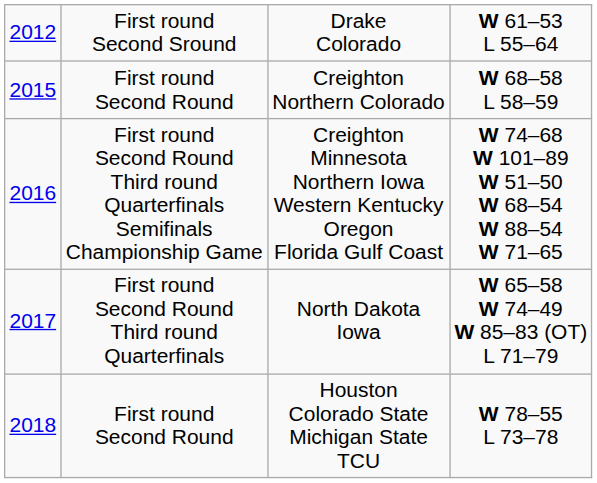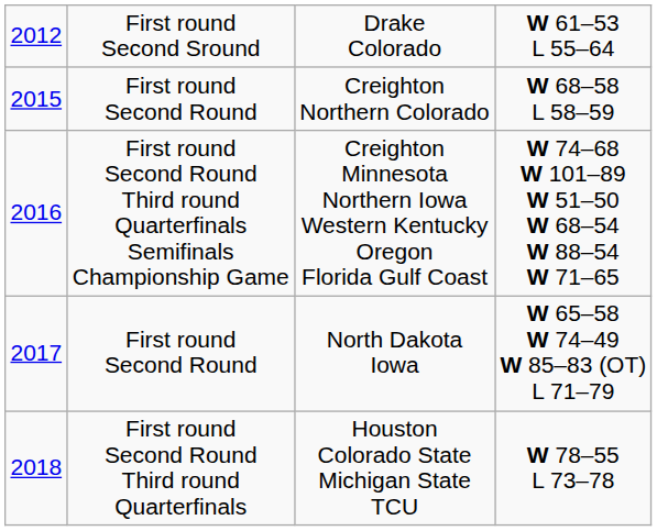 <table class="wikitable">
 <tr align="center">
 <td><a href='#'>2012</a></td>
 <td>First round <br> Second Sround</td>
 <td>Drake <br> Colorado</td>
 <td><strong>W</strong> 61–53 <br> L 55–64</td>
 </tr>
 <tr align="center">
 <td><a href='#'>2015</a></td>
 <td>First round <br> Second Round</td>
 <td>Creighton <br> Northern Colorado</td>
 <td><strong>W</strong> 68–58 <br> L 58–59</td>
 </tr>
 <tr align="center">
 <td><a href='#'>2016</a></td>
 <td>First round <br> Second Round <br> Third round <br> Quarterfinals <br> Semifinals <br> Championship Game</td>
 <td>Creighton <br> Minnesota <br> Northern Iowa <br> Western Kentucky <br> Oregon <br> Florida Gulf Coast</td>
 <td><strong>W</strong> 74–68 <br> <strong>W</strong> 101–89 <br> <strong>W</strong> 51–50 <br> <strong>W</strong> 68–54 <br> <strong>W</strong> 88–54 <br> <strong>W</strong> 71–65 <br></td>
 </tr>
 <tr align="center">
 <td><a href='#'>2017</a></td>
-<td>First round <br> Second Round <br> Third round <br> Quarterfinals</td>
+<td>First round <br> Second Round</td>
 <td>North Dakota <br> Iowa</td>
 <td><strong>W</strong> 65–58 <br><strong>W</strong> 74–49 <br><strong>W</strong> 85–83 (OT) <br> L 71–79</td>
 </tr>
 <tr align="center">
 <td><a href='#'>2018</a></td>
-<td>First round <br> Second Round</td>
+<td>First round <br> Second Round <br> Third round <br> Quarterfinals</td>
 <td>Houston <br> Colorado State <br> Michigan State <br> TCU</td>
 <td><strong>W</strong> 78–55 <br> L 73–78</td>
 </tr>
 </table>
